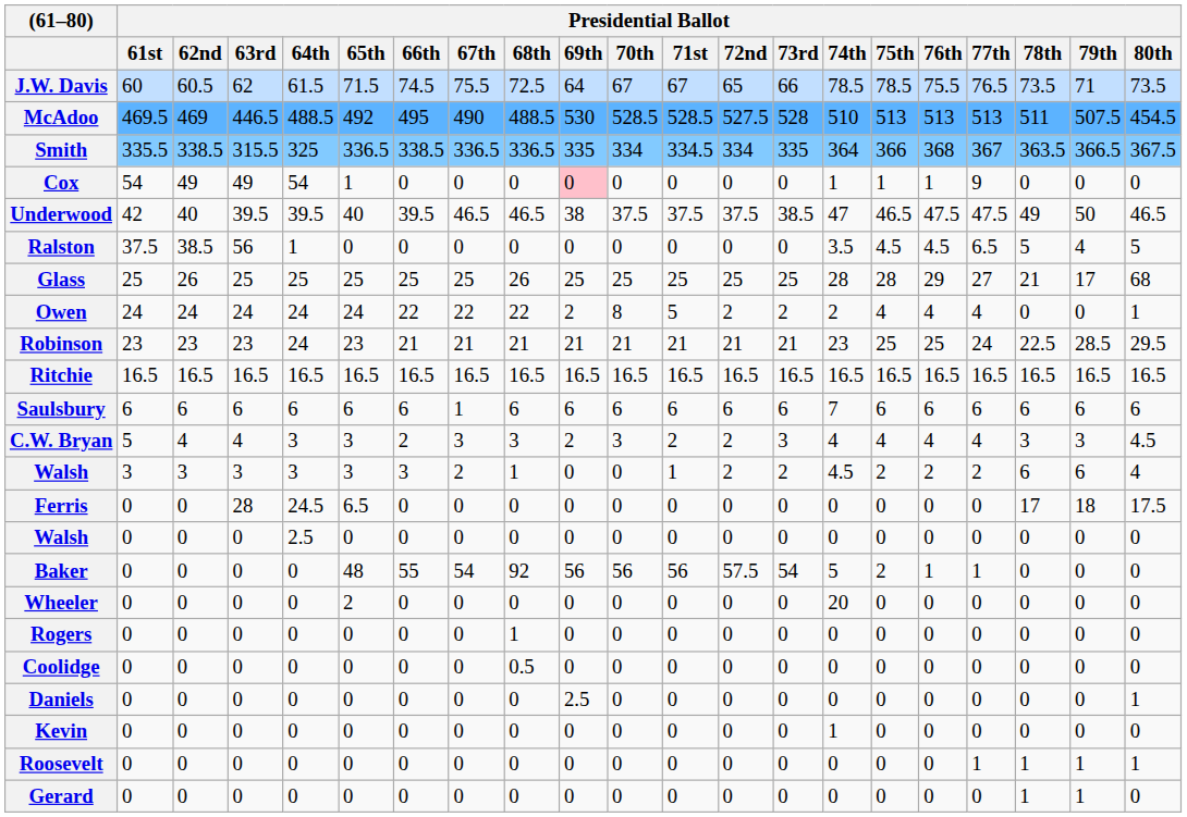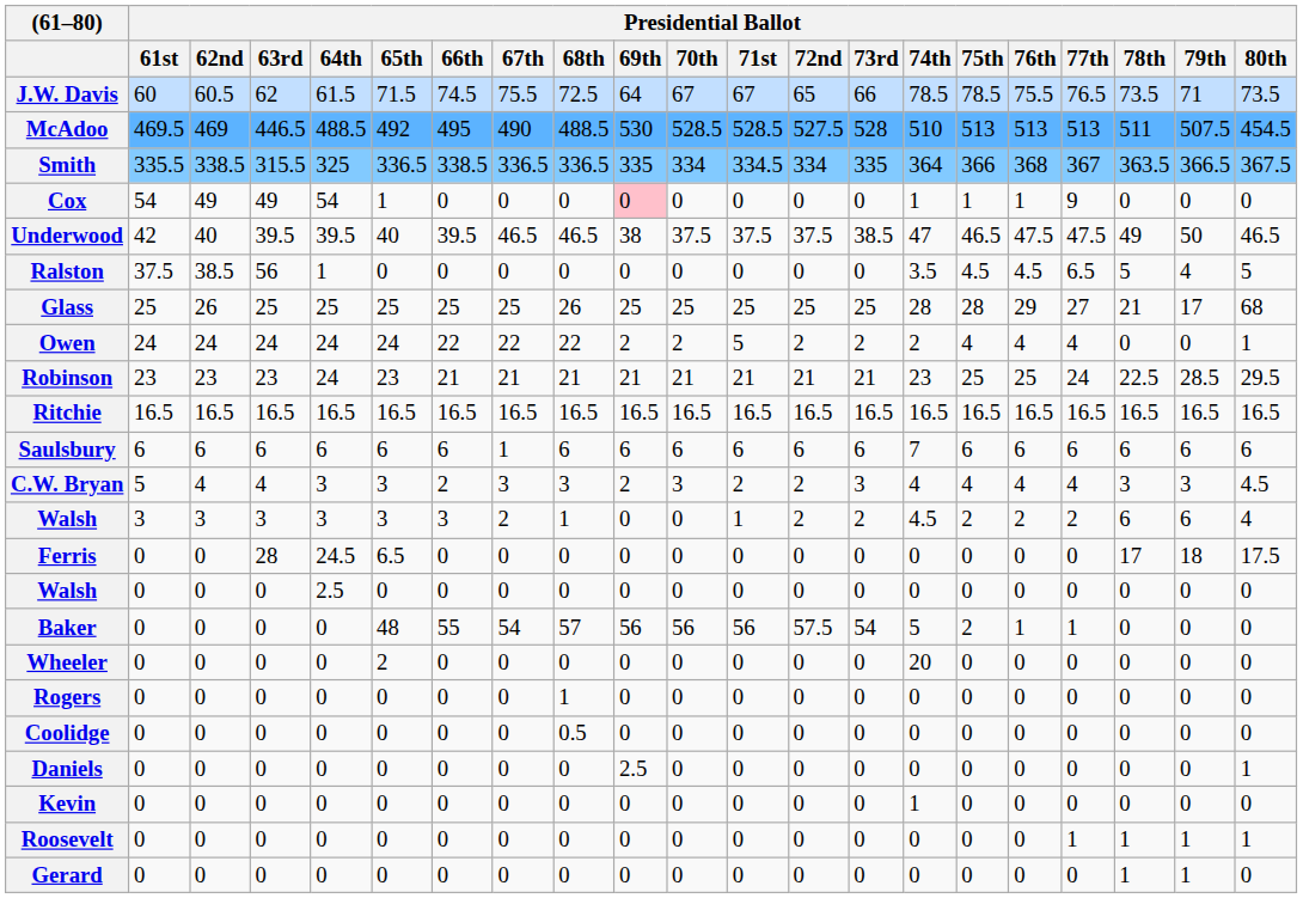 <table class="wikitable collapsible collapsed">
 <tr>
 <th>(61–80)</th>
 <th style="text-align:center" colspan="25"><strong>Presidential Ballot</strong></th>
 </tr>
 <tr>
 <th></th>
 <th>61st</th>
 <th>62nd</th>
 <th>63rd</th>
 <th>64th</th>
 <th>65th</th>
 <th>66th</th>
 <th>67th</th>
 <th>68th</th>
 <th>69th</th>
 <th>70th</th>
 <th>71st</th>
 <th>72nd</th>
 <th>73rd</th>
 <th>74th</th>
 <th>75th</th>
 <th>76th</th>
 <th>77th</th>
 <th>78th</th>
 <th>79th</th>
 <th>80th</th>
 </tr>
 <tr>
 <th><a href='#'>J.W. Davis</a></th>
 <td style="background:#c2dfff">60</td>
 <td style="background:#c2dfff">60.5</td>
 <td style="background:#c2dfff">62</td>
 <td style="background:#c2dfff">61.5</td>
 <td style="background:#c2dfff">71.5</td>
 <td style="background:#c2dfff">74.5</td>
 <td style="background:#c2dfff">75.5</td>
 <td style="background:#c2dfff">72.5</td>
 <td style="background:#c2dfff">64</td>
 <td style="background:#c2dfff">67</td>
 <td style="background:#c2dfff">67</td>
 <td style="background:#c2dfff">65</td>
 <td style="background:#c2dfff">66</td>
 <td style="background:#c2dfff">78.5</td>
 <td style="background:#c2dfff">78.5</td>
 <td style="background:#c2dfff">75.5</td>
 <td style="background:#c2dfff">76.5</td>
 <td style="background:#c2dfff">73.5</td>
 <td style="background:#c2dfff">71</td>
 <td style="background:#c2dfff">73.5</td>
 </tr>
 <tr>
 <th><a href='#'>McAdoo</a></th>
 <td style="background:#5cb3ff">469.5</td>
 <td style="background:#5cb3ff">469</td>
 <td style="background:#5cb3ff">446.5</td>
 <td style="background:#5cb3ff">488.5</td>
 <td style="background:#5cb3ff">492</td>
 <td style="background:#5cb3ff">495</td>
 <td style="background:#5cb3ff">490</td>
 <td style="background:#5cb3ff">488.5</td>
 <td style="background:#5cb3ff">530</td>
 <td style="background:#5cb3ff">528.5</td>
 <td style="background:#5cb3ff">528.5</td>
 <td style="background:#5cb3ff">527.5</td>
 <td style="background:#5cb3ff">528</td>
 <td style="background:#5cb3ff">510</td>
 <td style="background:#5cb3ff">513</td>
 <td style="background:#5cb3ff">513</td>
 <td style="background:#5cb3ff">513</td>
 <td style="background:#5cb3ff">511</td>
 <td style="background:#5cb3ff">507.5</td>
 <td style="background:#5cb3ff">454.5</td>
 </tr>
 <tr>
 <th><a href='#'>Smith</a></th>
 <td style="background:#82caff;">335.5</td>
 <td style="background:#82caff;">338.5</td>
 <td style="background:#82caff;">315.5</td>
 <td style="background:#82caff;">325</td>
 <td style="background:#82caff;">336.5</td>
 <td style="background:#82caff;">338.5</td>
 <td style="background:#82caff;">336.5</td>
 <td style="background:#82caff;">336.5</td>
 <td style="background:#82caff;">335</td>
 <td style="background:#82caff;">334</td>
 <td style="background:#82caff;">334.5</td>
 <td style="background:#82caff;">334</td>
 <td style="background:#82caff;">335</td>
 <td style="background:#82caff;">364</td>
 <td style="background:#82caff;">366</td>
 <td style="background:#82caff;">368</td>
 <td style="background:#82caff;">367</td>
 <td style="background:#82caff;">363.5</td>
 <td style="background:#82caff;">366.5</td>
 <td style="background:#82caff;">367.5</td>
 </tr>
 <tr>
 <th><a href='#'>Cox</a></th>
 <td>54</td>
 <td>49</td>
 <td>49</td>
 <td>54</td>
 <td>1</td>
 <td>0</td>
 <td>0</td>
 <td>0</td>
 <td style="background: pink;">0</td>
 <td>0</td>
 <td>0</td>
 <td>0</td>
 <td>0</td>
 <td>1</td>
 <td>1</td>
 <td>1</td>
 <td>9</td>
 <td>0</td>
 <td>0</td>
 <td>0</td>
 </tr>
 <tr>
 <th><a href='#'>Underwood</a></th>
 <td>42</td>
 <td>40</td>
 <td>39.5</td>
 <td>39.5</td>
 <td>40</td>
 <td>39.5</td>
 <td>46.5</td>
 <td>46.5</td>
 <td>38</td>
 <td>37.5</td>
 <td>37.5</td>
 <td>37.5</td>
 <td>38.5</td>
 <td>47</td>
 <td>46.5</td>
 <td>47.5</td>
 <td>47.5</td>
 <td>49</td>
 <td>50</td>
 <td>46.5</td>
 </tr>
 <tr>
 <th><a href='#'>Ralston</a></th>
 <td>37.5</td>
 <td>38.5</td>
 <td>56</td>
 <td>1</td>
 <td>0</td>
 <td>0</td>
 <td>0</td>
 <td>0</td>
 <td>0</td>
 <td>0</td>
 <td>0</td>
 <td>0</td>
 <td>0</td>
 <td>3.5</td>
 <td>4.5</td>
 <td>4.5</td>
 <td>6.5</td>
 <td>5</td>
 <td>4</td>
 <td>5</td>
 </tr>
 <tr>
 <th><a href='#'>Glass</a></th>
 <td>25</td>
 <td>26</td>
 <td>25</td>
 <td>25</td>
 <td>25</td>
 <td>25</td>
 <td>25</td>
 <td>26</td>
 <td>25</td>
 <td>25</td>
 <td>25</td>
 <td>25</td>
 <td>25</td>
 <td>28</td>
 <td>28</td>
 <td>29</td>
 <td>27</td>
 <td>21</td>
 <td>17</td>
 <td>68</td>
 </tr>
 <tr>
 <th><a href='#'>Owen</a></th>
 <td>24</td>
 <td>24</td>
 <td>24</td>
 <td>24</td>
 <td>24</td>
 <td>22</td>
 <td>22</td>
 <td>22</td>
 <td>2</td>
-<td>8</td>
+<td>2</td>
 <td>5</td>
 <td>2</td>
 <td>2</td>
 <td>2</td>
 <td>4</td>
 <td>4</td>
 <td>4</td>
 <td>0</td>
 <td>0</td>
 <td>1</td>
 </tr>
 <tr>
 <th><a href='#'>Robinson</a></th>
 <td>23</td>
 <td>23</td>
 <td>23</td>
 <td>24</td>
 <td>23</td>
 <td>21</td>
 <td>21</td>
 <td>21</td>
 <td>21</td>
 <td>21</td>
 <td>21</td>
 <td>21</td>
 <td>21</td>
 <td>23</td>
 <td>25</td>
 <td>25</td>
 <td>24</td>
 <td>22.5</td>
 <td>28.5</td>
 <td>29.5</td>
 </tr>
 <tr>
 <th><a href='#'>Ritchie</a></th>
 <td>16.5</td>
 <td>16.5</td>
 <td>16.5</td>
 <td>16.5</td>
 <td>16.5</td>
 <td>16.5</td>
 <td>16.5</td>
 <td>16.5</td>
 <td>16.5</td>
 <td>16.5</td>
 <td>16.5</td>
 <td>16.5</td>
 <td>16.5</td>
 <td>16.5</td>
 <td>16.5</td>
 <td>16.5</td>
 <td>16.5</td>
 <td>16.5</td>
 <td>16.5</td>
 <td>16.5</td>
 </tr>
 <tr>
 <th><a href='#'>Saulsbury</a></th>
 <td>6</td>
 <td>6</td>
 <td>6</td>
 <td>6</td>
 <td>6</td>
 <td>6</td>
 <td>1</td>
 <td>6</td>
 <td>6</td>
 <td>6</td>
 <td>6</td>
 <td>6</td>
 <td>6</td>
 <td>7</td>
 <td>6</td>
 <td>6</td>
 <td>6</td>
 <td>6</td>
 <td>6</td>
 <td>6</td>
 </tr>
 <tr>
 <th><a href='#'>C.W. Bryan</a></th>
 <td>5</td>
 <td>4</td>
 <td>4</td>
 <td>3</td>
 <td>3</td>
 <td>2</td>
 <td>3</td>
 <td>3</td>
 <td>2</td>
 <td>3</td>
 <td>2</td>
 <td>2</td>
 <td>3</td>
 <td>4</td>
 <td>4</td>
 <td>4</td>
 <td>4</td>
 <td>3</td>
 <td>3</td>
 <td>4.5</td>
 </tr>
 <tr>
 <th><a href='#'>Walsh</a></th>
 <td>3</td>
 <td>3</td>
 <td>3</td>
 <td>3</td>
 <td>3</td>
 <td>3</td>
 <td>2</td>
 <td>1</td>
 <td>0</td>
 <td>0</td>
 <td>1</td>
 <td>2</td>
 <td>2</td>
 <td>4.5</td>
 <td>2</td>
 <td>2</td>
 <td>2</td>
 <td>6</td>
 <td>6</td>
 <td>4</td>
 </tr>
 <tr>
 <th><a href='#'>Ferris</a></th>
 <td>0</td>
 <td>0</td>
 <td>28</td>
 <td>24.5</td>
 <td>6.5</td>
 <td>0</td>
 <td>0</td>
 <td>0</td>
 <td>0</td>
 <td>0</td>
 <td>0</td>
 <td>0</td>
 <td>0</td>
 <td>0</td>
 <td>0</td>
 <td>0</td>
 <td>0</td>
 <td>17</td>
 <td>18</td>
 <td>17.5</td>
 </tr>
 <tr>
 <th><a href='#'>Walsh</a></th>
 <td>0</td>
 <td>0</td>
 <td>0</td>
 <td>2.5</td>
 <td>0</td>
 <td>0</td>
 <td>0</td>
 <td>0</td>
 <td>0</td>
 <td>0</td>
 <td>0</td>
 <td>0</td>
 <td>0</td>
 <td>0</td>
 <td>0</td>
 <td>0</td>
 <td>0</td>
 <td>0</td>
 <td>0</td>
 <td>0</td>
 </tr>
 <tr>
 <th><a href='#'>Baker</a></th>
 <td>0</td>
 <td>0</td>
 <td>0</td>
 <td>0</td>
 <td>48</td>
 <td>55</td>
 <td>54</td>
-<td>92</td>
+<td>57</td>
 <td>56</td>
 <td>56</td>
 <td>56</td>
 <td>57.5</td>
 <td>54</td>
 <td>5</td>
 <td>2</td>
 <td>1</td>
 <td>1</td>
 <td>0</td>
 <td>0</td>
 <td>0</td>
 </tr>
 <tr>
 <th><a href='#'>Wheeler</a></th>
 <td>0</td>
 <td>0</td>
 <td>0</td>
 <td>0</td>
 <td>2</td>
 <td>0</td>
 <td>0</td>
 <td>0</td>
 <td>0</td>
 <td>0</td>
 <td>0</td>
 <td>0</td>
 <td>0</td>
 <td>20</td>
 <td>0</td>
 <td>0</td>
 <td>0</td>
 <td>0</td>
 <td>0</td>
 <td>0</td>
 </tr>
 <tr>
 <th><a href='#'>Rogers</a></th>
 <td>0</td>
 <td>0</td>
 <td>0</td>
 <td>0</td>
 <td>0</td>
 <td>0</td>
 <td>0</td>
 <td>1</td>
 <td>0</td>
 <td>0</td>
 <td>0</td>
 <td>0</td>
 <td>0</td>
 <td>0</td>
 <td>0</td>
 <td>0</td>
 <td>0</td>
 <td>0</td>
 <td>0</td>
 <td>0</td>
 </tr>
 <tr>
 <th><a href='#'>Coolidge</a></th>
 <td>0</td>
 <td>0</td>
 <td>0</td>
 <td>0</td>
 <td>0</td>
 <td>0</td>
 <td>0</td>
 <td>0.5</td>
 <td>0</td>
 <td>0</td>
 <td>0</td>
 <td>0</td>
 <td>0</td>
 <td>0</td>
 <td>0</td>
 <td>0</td>
 <td>0</td>
 <td>0</td>
 <td>0</td>
 <td>0</td>
 </tr>
 <tr>
 <th><a href='#'>Daniels</a></th>
 <td>0</td>
 <td>0</td>
 <td>0</td>
 <td>0</td>
 <td>0</td>
 <td>0</td>
 <td>0</td>
 <td>0</td>
 <td>2.5</td>
 <td>0</td>
 <td>0</td>
 <td>0</td>
 <td>0</td>
 <td>0</td>
 <td>0</td>
 <td>0</td>
 <td>0</td>
 <td>0</td>
 <td>0</td>
 <td>1</td>
 </tr>
 <tr>
 <th><a href='#'>Kevin</a></th>
 <td>0</td>
 <td>0</td>
 <td>0</td>
 <td>0</td>
 <td>0</td>
 <td>0</td>
 <td>0</td>
 <td>0</td>
 <td>0</td>
 <td>0</td>
 <td>0</td>
 <td>0</td>
 <td>0</td>
 <td>1</td>
 <td>0</td>
 <td>0</td>
 <td>0</td>
 <td>0</td>
 <td>0</td>
 <td>0</td>
 </tr>
 <tr>
 <th><a href='#'>Roosevelt</a></th>
 <td>0</td>
 <td>0</td>
 <td>0</td>
 <td>0</td>
 <td>0</td>
 <td>0</td>
 <td>0</td>
 <td>0</td>
 <td>0</td>
 <td>0</td>
 <td>0</td>
 <td>0</td>
 <td>0</td>
 <td>0</td>
 <td>0</td>
 <td>0</td>
 <td>1</td>
 <td>1</td>
 <td>1</td>
 <td>1</td>
 </tr>
 <tr>
 <th><a href='#'>Gerard</a></th>
 <td>0</td>
 <td>0</td>
 <td>0</td>
 <td>0</td>
 <td>0</td>
 <td>0</td>
 <td>0</td>
 <td>0</td>
 <td>0</td>
 <td>0</td>
 <td>0</td>
 <td>0</td>
 <td>0</td>
 <td>0</td>
 <td>0</td>
 <td>0</td>
 <td>0</td>
 <td>1</td>
 <td>1</td>
 <td>0</td>
 </tr>
 </table>
